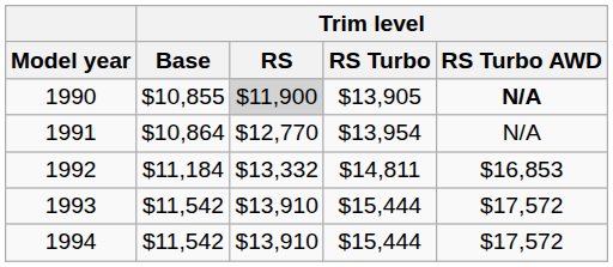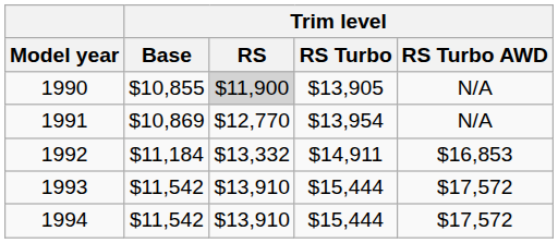 <table class="wikitable" Style="text-align:center">
 <tr>
 <th></th>
 <th colspan=4>Trim level</th>
 </tr>
 <tr>
 <th>Model year</th>
 <th>Base</th>
 <th>RS</th>
 <th>RS Turbo</th>
 <th>RS Turbo AWD</th>
 </tr>
 <tr>
 <td>1990</td>
 <td>$10,855</td>
 <td style="background: lightgrey;">$11,900</td>
 <td>$13,905</td>
-<td><strong>N/A</strong></td>
+<td>N/A</td>
 </tr>
 <tr>
 <td>1991</td>
-<td>$10,864</td>
+<td>$10,869</td>
 <td>$12,770</td>
 <td>$13,954</td>
 <td>N/A</td>
 </tr>
 <tr>
 <td>1992</td>
 <td>$11,184</td>
 <td>$13,332</td>
-<td>$14,811</td>
+<td>$14,911</td>
 <td>$16,853</td>
 </tr>
 <tr>
 <td>1993</td>
 <td>$11,542</td>
 <td>$13,910</td>
 <td>$15,444</td>
 <td>$17,572</td>
 </tr>
 <tr>
 <td>1994</td>
 <td>$11,542</td>
 <td>$13,910</td>
 <td>$15,444</td>
 <td>$17,572</td>
 </tr>
 </table>
